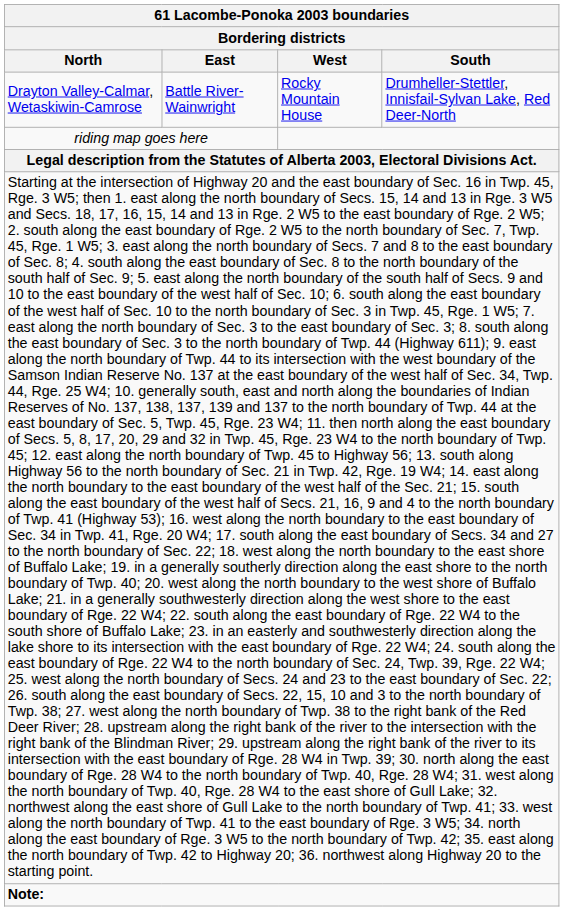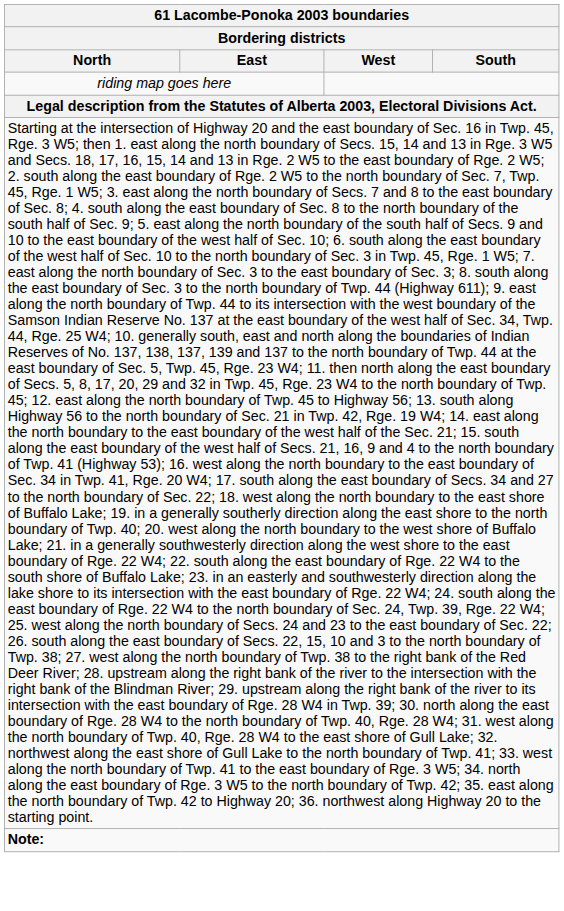 <table class="wikitable collapsible collapsed" style="width:100%;">
 <tr>
 <th colspan=4>61 Lacombe-Ponoka 2003 boundaries</th>
 </tr>
 <tr>
 <th colspan=4>Bordering districts</th>
 </tr>
 <tr>
 <th>North</th>
 <th>East</th>
 <th>West</th>
 <th>South</th>
-</tr>
-<tr>
-<td><a href='#'>Drayton Valley-Calmar</a>, <a href='#'>Wetaskiwin-Camrose</a></td>
-<td><a href='#'>Battle River-Wainwright</a></td>
-<td><a href='#'>Rocky Mountain House</a></td>
-<td><a href='#'>Drumheller-Stettler</a>, <a href='#'>Innisfail-Sylvan Lake</a>, <a href='#'>Red Deer-North</a></td>
 </tr>
 <tr>
 <td colspan=2 align=center><em>riding map goes here</em></td>
 <td colspan=2 align=center></td>
 </tr>
 <tr>
 <th colspan=4>Legal description from the Statutes of Alberta 2003, Electoral Divisions Act.</th>
 </tr>
 <tr>
 <td colspan=4>Starting at the intersection of Highway 20 and the east boundary of Sec. 16 in Twp. 45, Rge. 3 W5; then 1. east along the north boundary of Secs. 15, 14 and 13 in Rge. 3 W5 and Secs. 18, 17, 16, 15, 14 and 13 in Rge. 2 W5 to the east boundary of Rge. 2 W5; 2. south along the east boundary of Rge. 2 W5 to the north boundary of Sec. 7, Twp. 45, Rge. 1 W5; 3. east along the north boundary of Secs. 7 and 8 to the east boundary of Sec. 8; 4. south along the east boundary of Sec. 8 to the north boundary of the south half of Sec. 9; 5. east along the north boundary of the south half of Secs. 9 and 10 to the east boundary of the west half of Sec. 10; 6. south along the east boundary of the west half of Sec. 10 to the north boundary of Sec. 3 in Twp. 45, Rge. 1 W5; 7. east along the north boundary of Sec. 3 to the east boundary of Sec. 3; 8. south along the east boundary of Sec. 3 to the north boundary of Twp. 44 (Highway 611); 9. east along the north boundary of Twp. 44 to its intersection with the west boundary of the Samson Indian Reserve No. 137 at the east boundary of the west half of Sec. 34, Twp. 44, Rge. 25 W4; 10. generally south, east and north along the boundaries of Indian Reserves of No. 137, 138, 137, 139 and 137 to the north boundary of Twp. 44 at the east boundary of Sec. 5, Twp. 45, Rge. 23 W4; 11. then north along the east boundary of Secs. 5, 8, 17, 20, 29 and 32 in Twp. 45, Rge. 23 W4 to the north boundary of Twp. 45; 12. east along the north boundary of Twp. 45 to Highway 56; 13. south along Highway 56 to the north boundary of Sec. 21 in Twp. 42, Rge. 19 W4; 14. east along the north boundary to the east boundary of the west half of the Sec. 21; 15. south along the east boundary of the west half of Secs. 21, 16, 9 and 4 to the north boundary of Twp. 41 (Highway 53); 16. west along the north boundary to the east boundary of Sec. 34 in Twp. 41, Rge. 20 W4; 17. south along the east boundary of Secs. 34 and 27 to the north boundary of Sec. 22; 18. west along the north boundary to the east shore of Buffalo Lake; 19. in a generally southerly direction along the east shore to the north boundary of Twp. 40; 20. west along the north boundary to the west shore of Buffalo Lake; 21. in a generally southwesterly direction along the west shore to the east boundary of Rge. 22 W4; 22. south along the east boundary of Rge. 22 W4 to the south shore of Buffalo Lake; 23. in an easterly and southwesterly direction along the lake shore to its intersection with the east boundary of Rge. 22 W4; 24. south along the east boundary of Rge. 22 W4 to the north boundary of Sec. 24, Twp. 39, Rge. 22 W4; 25. west along the north boundary of Secs. 24 and 23 to the east boundary of Sec. 22; 26. south along the east boundary of Secs. 22, 15, 10 and 3 to the north boundary of Twp. 38; 27. west along the north boundary of Twp. 38 to the right bank of the Red Deer River; 28. upstream along the right bank of the river to the intersection with the right bank of the Blindman River; 29. upstream along the right bank of the river to its intersection with the east boundary of Rge. 28 W4 in Twp. 39; 30. north along the east boundary of Rge. 28 W4 to the north boundary of Twp. 40, Rge. 28 W4; 31. west along the north boundary of Twp. 40, Rge. 28 W4 to the east shore of Gull Lake; 32. northwest along the east shore of Gull Lake to the north boundary of Twp. 41; 33. west along the north boundary of Twp. 41 to the east boundary of Rge. 3 W5; 34. north along the east boundary of Rge. 3 W5 to the north boundary of Twp. 42; 35. east along the north boundary of Twp. 42 to Highway 20; 36. northwest along Highway 20 to the starting point.</td>
 </tr>
 <tr>
 <td colspan=4><strong>Note:</strong></td>
 </tr>
 </table>
